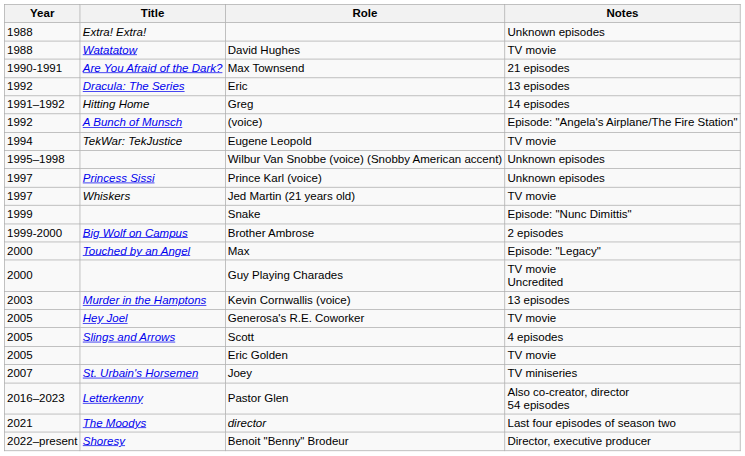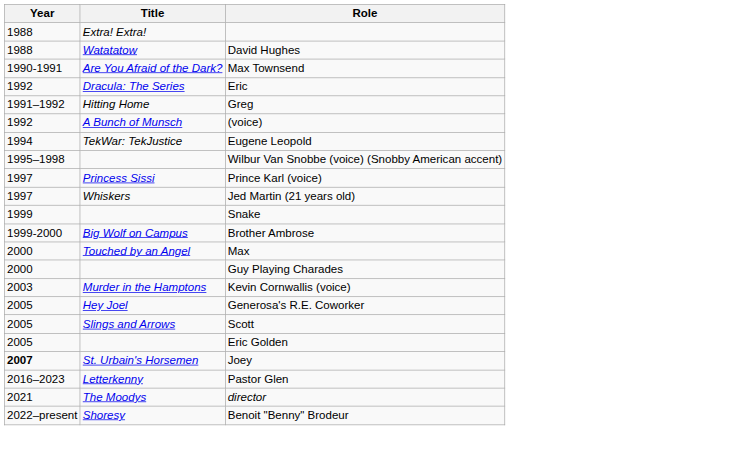 <table class="wikitable sortable">
 <tr>
 <th>Year</th>
 <th>Title</th>
 <th>Role</th>
-<th class="unsortable">Notes</th>
 </tr>
 <tr>
 <td>1988</td>
 <td><em>Extra! Extra!</em></td>
 <td></td>
-<td>Unknown episodes</td>
 </tr>
 <tr>
 <td>1988</td>
 <td><em><a href='#'>Watatatow</a></em></td>
 <td>David Hughes</td>
-<td>TV movie</td>
 </tr>
 <tr>
 <td>1990-1991</td>
 <td><em><a href='#'>Are You Afraid of the Dark?</a></em></td>
 <td>Max Townsend</td>
-<td>21 episodes</td>
 </tr>
 <tr>
 <td>1992</td>
 <td><em><a href='#'>Dracula: The Series</a></em></td>
 <td>Eric</td>
-<td>13 episodes</td>
 </tr>
 <tr>
 <td>1991–1992</td>
 <td><em>Hitting Home</em></td>
 <td>Greg</td>
-<td>14 episodes</td>
 </tr>
 <tr>
 <td>1992</td>
 <td data-sort-value="Bunch of Munsch, A"><em><a href='#'>A Bunch of Munsch</a></em></td>
 <td>(voice)</td>
-<td>Episode: "Angela's Airplane/The Fire Station"</td>
 </tr>
 <tr>
 <td>1994</td>
 <td><em>TekWar: TekJustice</em></td>
 <td>Eugene Leopold</td>
-<td>TV movie</td>
 </tr>
 <tr>
 <td>1995–1998</td>
 <td><em></em></td>
 <td>Wilbur Van Snobbe (voice) (Snobby American accent)</td>
-<td>Unknown episodes</td>
 </tr>
 <tr>
 <td>1997</td>
 <td><em><a href='#'>Princess Sissi</a></em></td>
 <td>Prince Karl (voice)</td>
-<td>Unknown episodes</td>
 </tr>
 <tr>
 <td>1997</td>
 <td><em>Whiskers</em></td>
 <td>Jed Martin (21 years old)</td>
-<td>TV movie</td>
 </tr>
 <tr>
 <td>1999</td>
 <td><em></em></td>
 <td>Snake</td>
-<td>Episode: "Nunc Dimittis"</td>
 </tr>
 <tr>
 <td>1999-2000</td>
 <td><em><a href='#'>Big Wolf on Campus</a></em></td>
 <td>Brother Ambrose</td>
-<td>2 episodes</td>
 </tr>
 <tr>
 <td>2000</td>
 <td><em><a href='#'>Touched by an Angel</a></em></td>
 <td>Max</td>
-<td>Episode: "Legacy"</td>
 </tr>
 <tr>
 <td>2000</td>
 <td><em></em></td>
 <td>Guy Playing Charades</td>
-<td>TV movie<br>Uncredited</td>
 </tr>
 <tr>
 <td>2003</td>
 <td><em><a href='#'>Murder in the Hamptons</a></em></td>
 <td>Kevin Cornwallis (voice)</td>
-<td>13 episodes</td>
 </tr>
 <tr>
 <td>2005</td>
 <td><em><a href='#'>Hey Joel</a></em></td>
 <td>Generosa's R.E. Coworker</td>
-<td>TV movie</td>
 </tr>
 <tr>
 <td>2005</td>
 <td><em><a href='#'>Slings and Arrows</a></em></td>
 <td>Scott</td>
-<td>4 episodes</td>
 </tr>
 <tr>
 <td>2005</td>
 <td><em></em></td>
 <td>Eric Golden</td>
-<td>TV movie</td>
 </tr>
 <tr>
-<td>2007</td>
+<td><strong>2007</strong></td>
 <td><em><a href='#'>St. Urbain's Horsemen</a></em></td>
 <td>Joey</td>
-<td>TV miniseries</td>
 </tr>
 <tr>
 <td>2016–2023</td>
 <td><em><a href='#'>Letterkenny</a></em></td>
 <td>Pastor Glen</td>
-<td>Also co-creator, director<br>54 episodes</td>
 </tr>
 <tr>
 <td>2021</td>
 <td data-sort-value="Moodys, The"><em><a href='#'>The Moodys</a></em></td>
 <td><em>director</em></td>
-<td>Last four episodes of season two</td>
 </tr>
 <tr>
 <td>2022–present</td>
 <td><em><a href='#'>Shoresy</a></em></td>
 <td>Benoit "Benny" Brodeur</td>
-<td>Director, executive producer</td>
 </tr>
 </table>
